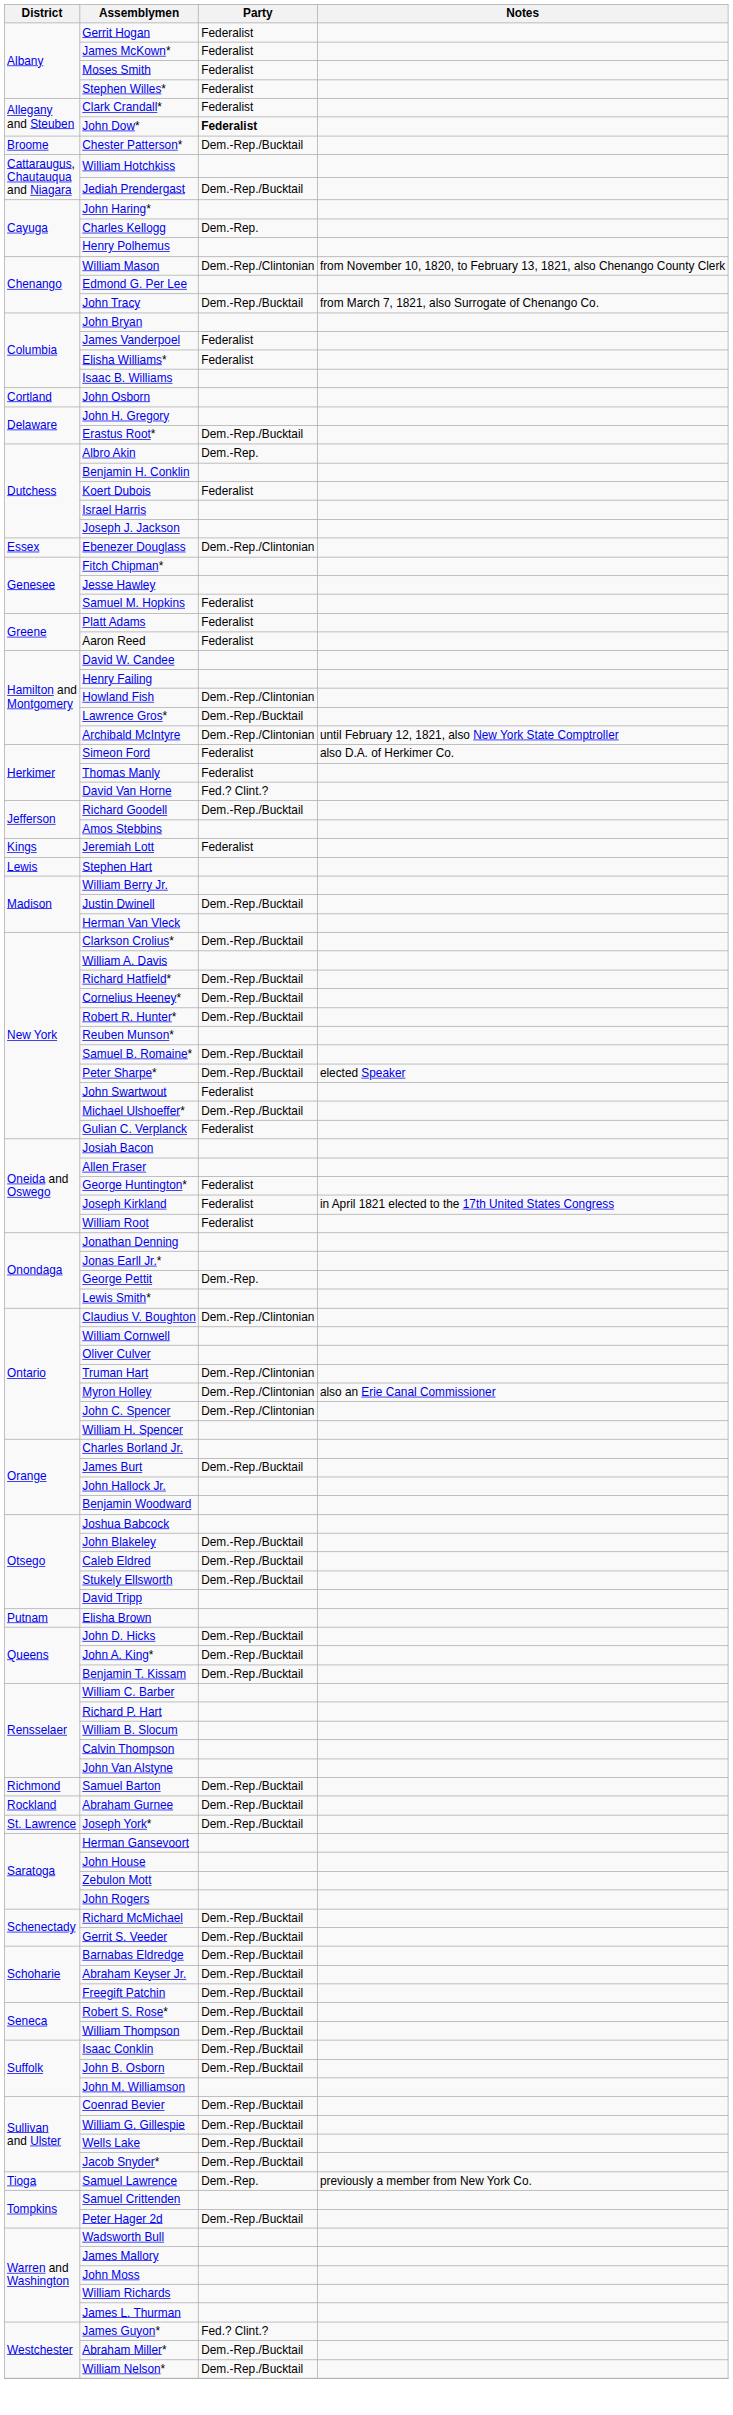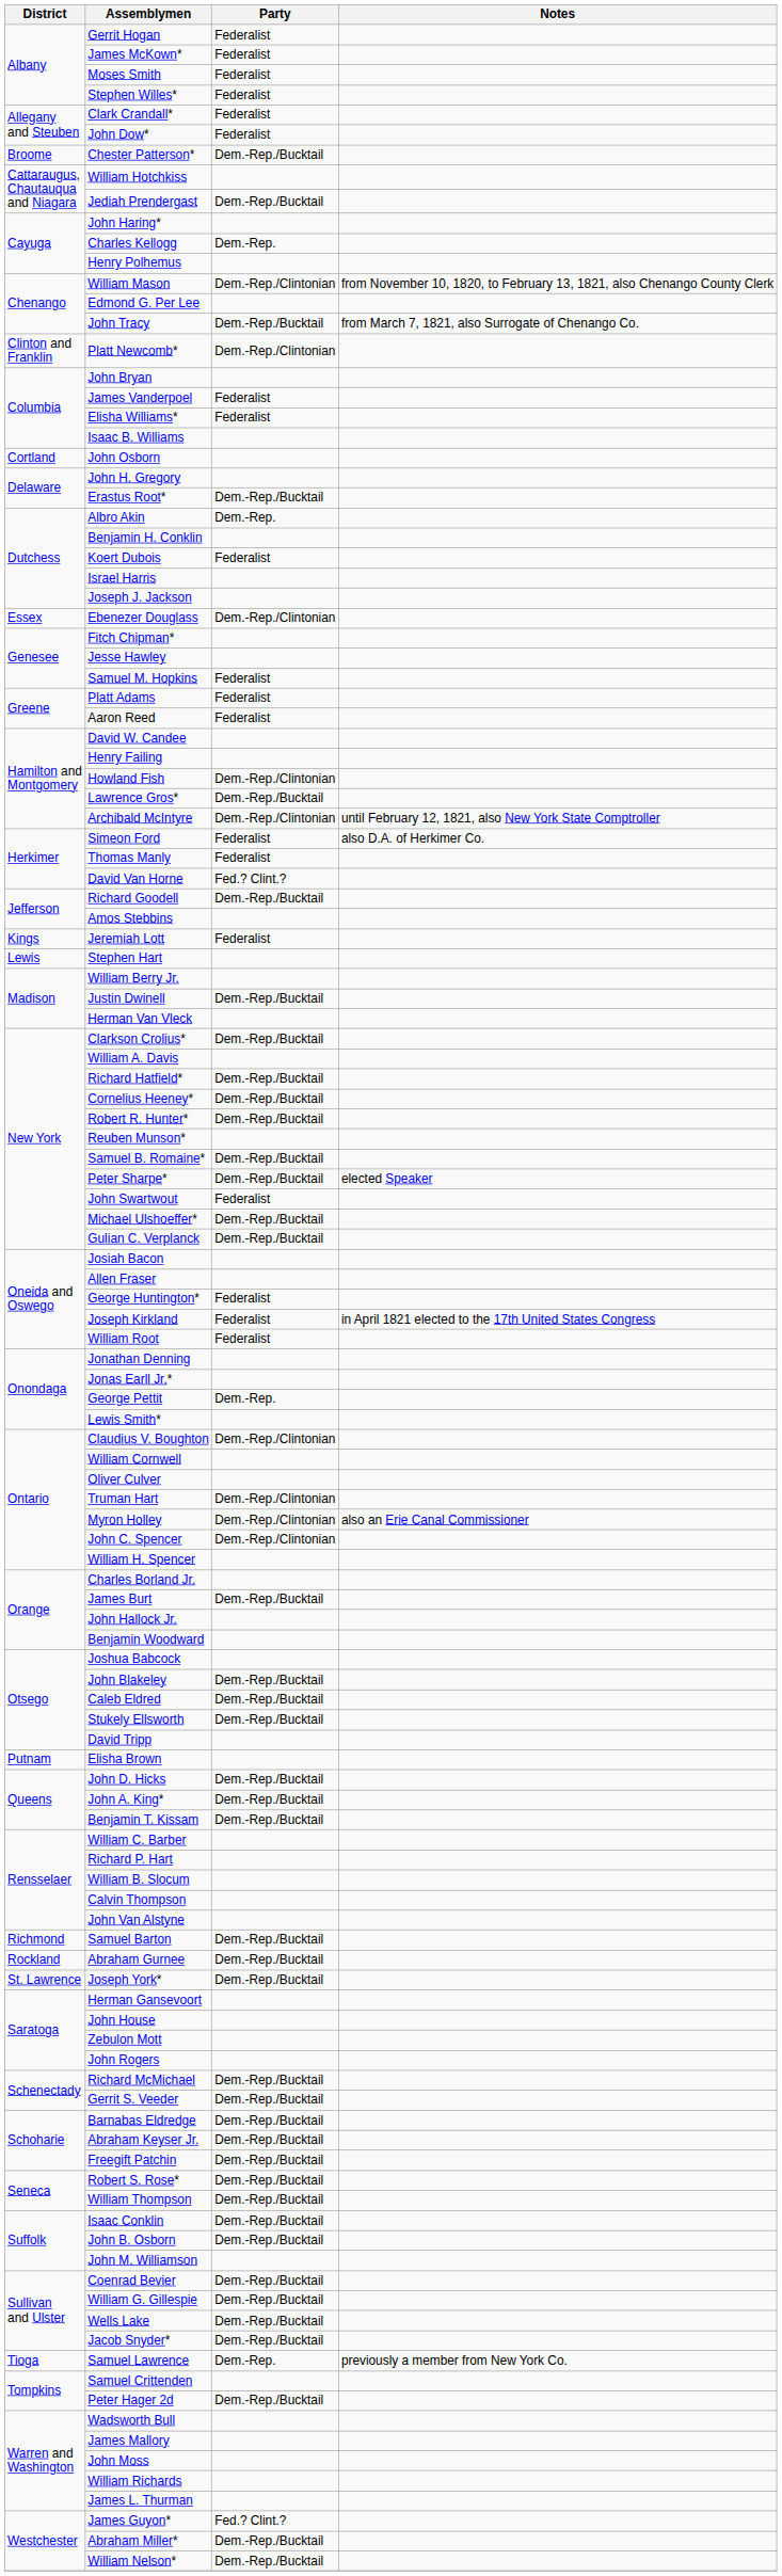 <table class=wikitable>
 <tr>
 <th>District</th>
 <th>Assemblymen</th>
 <th>Party</th>
 <th>Notes</th>
 </tr>
 <tr>
 <td rowspan="4"><a href='#'>Albany</a></td>
 <td><a href='#'>Gerrit Hogan</a></td>
 <td>Federalist</td>
 <td></td>
 </tr>
 <tr>
 <td><a href='#'>James McKown</a>*</td>
 <td>Federalist</td>
 <td></td>
 </tr>
 <tr>
 <td><a href='#'>Moses Smith</a></td>
 <td>Federalist</td>
 <td></td>
 </tr>
 <tr>
 <td><a href='#'>Stephen Willes</a>*</td>
 <td>Federalist</td>
 <td></td>
 </tr>
 <tr>
 <td rowspan="2"><a href='#'>Allegany</a> <br>and <a href='#'>Steuben</a></td>
 <td><a href='#'>Clark Crandall</a>*</td>
 <td>Federalist</td>
 <td></td>
 </tr>
 <tr>
 <td><a href='#'>John Dow</a>*</td>
-<td><strong>Federalist</strong></td>
+<td>Federalist</td>
 <td></td>
 </tr>
 <tr>
 <td><a href='#'>Broome</a></td>
 <td><a href='#'>Chester Patterson</a>*</td>
 <td>Dem.-Rep./Bucktail</td>
 <td></td>
 </tr>
 <tr>
 <td rowspan="2"><a href='#'>Cattaraugus</a>, <br><a href='#'>Chautauqua</a> <br>and <a href='#'>Niagara</a></td>
 <td><a href='#'>William Hotchkiss</a></td>
 <td></td>
 <td></td>
 </tr>
 <tr>
 <td><a href='#'>Jediah Prendergast</a></td>
 <td>Dem.-Rep./Bucktail</td>
 <td></td>
 </tr>
 <tr>
 <td rowspan="3"><a href='#'>Cayuga</a></td>
 <td><a href='#'>John Haring</a>*</td>
 <td></td>
 <td></td>
 </tr>
 <tr>
 <td><a href='#'>Charles Kellogg</a></td>
 <td>Dem.-Rep.</td>
 <td></td>
 </tr>
 <tr>
 <td><a href='#'>Henry Polhemus</a></td>
 <td></td>
 <td></td>
 </tr>
 <tr>
 <td rowspan="3"><a href='#'>Chenango</a></td>
 <td><a href='#'>William Mason</a></td>
 <td>Dem.-Rep./Clintonian</td>
 <td>from November 10, 1820, to February 13, 1821, also Chenango County Clerk</td>
 </tr>
 <tr>
 <td><a href='#'>Edmond G. Per Lee</a></td>
 <td></td>
 <td></td>
 </tr>
 <tr>
 <td><a href='#'>John Tracy</a></td>
 <td>Dem.-Rep./Bucktail</td>
 <td>from March 7, 1821, also Surrogate of Chenango Co.</td>
+</tr>
+<tr>
+<td><a href='#'>Clinton</a> and <br><a href='#'>Franklin</a></td>
+<td><a href='#'>Platt Newcomb</a>*</td>
+<td>Dem.-Rep./Clintonian</td>
+<td></td>
 </tr>
 <tr>
 <td rowspan="4"><a href='#'>Columbia</a></td>
 <td><a href='#'>John Bryan</a></td>
 <td></td>
 <td></td>
 </tr>
 <tr>
 <td><a href='#'>James Vanderpoel</a></td>
 <td>Federalist</td>
 <td></td>
 </tr>
 <tr>
 <td><a href='#'>Elisha Williams</a>*</td>
 <td>Federalist</td>
 <td></td>
 </tr>
 <tr>
 <td><a href='#'>Isaac B. Williams</a></td>
 <td></td>
 <td></td>
 </tr>
 <tr>
 <td><a href='#'>Cortland</a></td>
 <td><a href='#'>John Osborn</a></td>
 <td></td>
 <td></td>
 </tr>
 <tr>
 <td rowspan="2"><a href='#'>Delaware</a></td>
 <td><a href='#'>John H. Gregory</a></td>
 <td></td>
 <td></td>
 </tr>
 <tr>
 <td><a href='#'>Erastus Root</a>*</td>
 <td>Dem.-Rep./Bucktail</td>
 <td></td>
 </tr>
 <tr>
 <td rowspan="5"><a href='#'>Dutchess</a></td>
 <td><a href='#'>Albro Akin</a></td>
 <td>Dem.-Rep.</td>
 <td></td>
 </tr>
 <tr>
 <td><a href='#'>Benjamin H. Conklin</a></td>
 <td></td>
 <td></td>
 </tr>
 <tr>
 <td><a href='#'>Koert Dubois</a></td>
 <td>Federalist</td>
 <td></td>
 </tr>
 <tr>
 <td><a href='#'>Israel Harris</a></td>
 <td></td>
 <td></td>
 </tr>
 <tr>
 <td><a href='#'>Joseph J. Jackson</a></td>
 <td></td>
 <td></td>
 </tr>
 <tr>
 <td><a href='#'>Essex</a></td>
 <td><a href='#'>Ebenezer Douglass</a></td>
 <td>Dem.-Rep./Clintonian</td>
 <td></td>
 </tr>
 <tr>
 <td rowspan="3"><a href='#'>Genesee</a></td>
 <td><a href='#'>Fitch Chipman</a>*</td>
 <td></td>
 <td></td>
 </tr>
 <tr>
 <td><a href='#'>Jesse Hawley</a></td>
 <td></td>
 <td></td>
 </tr>
 <tr>
 <td><a href='#'>Samuel M. Hopkins</a></td>
 <td>Federalist</td>
 <td></td>
 </tr>
 <tr>
 <td rowspan="2"><a href='#'>Greene</a></td>
 <td><a href='#'>Platt Adams</a></td>
 <td>Federalist</td>
 <td></td>
 </tr>
 <tr>
 <td>Aaron Reed</td>
 <td>Federalist</td>
 <td></td>
 </tr>
 <tr>
 <td rowspan="5"><a href='#'>Hamilton</a> and <br><a href='#'>Montgomery</a></td>
 <td><a href='#'>David W. Candee</a></td>
 <td></td>
 <td></td>
 </tr>
 <tr>
 <td><a href='#'>Henry Failing</a></td>
 <td></td>
 <td></td>
 </tr>
 <tr>
 <td><a href='#'>Howland Fish</a></td>
 <td>Dem.-Rep./Clintonian</td>
 <td></td>
 </tr>
 <tr>
 <td><a href='#'>Lawrence Gros</a>*</td>
 <td>Dem.-Rep./Bucktail</td>
 <td></td>
 </tr>
 <tr>
 <td><a href='#'>Archibald McIntyre</a></td>
 <td>Dem.-Rep./Clintonian</td>
 <td>until February 12, 1821, also <a href='#'>New York State Comptroller</a></td>
 </tr>
 <tr>
 <td rowspan="3"><a href='#'>Herkimer</a></td>
 <td><a href='#'>Simeon Ford</a></td>
 <td>Federalist</td>
 <td>also D.A. of Herkimer Co.</td>
 </tr>
 <tr>
 <td><a href='#'>Thomas Manly</a></td>
 <td>Federalist</td>
 <td></td>
 </tr>
 <tr>
 <td><a href='#'>David Van Horne</a></td>
 <td>Fed.? Clint.?</td>
 <td></td>
 </tr>
 <tr>
 <td rowspan="2"><a href='#'>Jefferson</a></td>
 <td><a href='#'>Richard Goodell</a></td>
 <td>Dem.-Rep./Bucktail</td>
 <td></td>
 </tr>
 <tr>
 <td><a href='#'>Amos Stebbins</a></td>
 <td></td>
 <td></td>
 </tr>
 <tr>
 <td><a href='#'>Kings</a></td>
 <td><a href='#'>Jeremiah Lott</a></td>
 <td>Federalist</td>
 <td></td>
 </tr>
 <tr>
 <td><a href='#'>Lewis</a></td>
 <td><a href='#'>Stephen Hart</a></td>
 <td></td>
 <td></td>
 </tr>
 <tr>
 <td rowspan="3"><a href='#'>Madison</a></td>
 <td><a href='#'>William Berry Jr.</a></td>
 <td></td>
 <td></td>
 </tr>
 <tr>
 <td><a href='#'>Justin Dwinell</a></td>
 <td>Dem.-Rep./Bucktail</td>
 <td></td>
 </tr>
 <tr>
 <td><a href='#'>Herman Van Vleck</a></td>
 <td></td>
 <td></td>
 </tr>
 <tr>
 <td rowspan="11"><a href='#'>New York</a></td>
 <td><a href='#'>Clarkson Crolius</a>*</td>
 <td>Dem.-Rep./Bucktail</td>
 <td></td>
 </tr>
 <tr>
 <td><a href='#'>William A. Davis</a></td>
 <td></td>
 <td></td>
 </tr>
 <tr>
 <td><a href='#'>Richard Hatfield</a>*</td>
 <td>Dem.-Rep./Bucktail</td>
 <td></td>
 </tr>
 <tr>
 <td><a href='#'>Cornelius Heeney</a>*</td>
 <td>Dem.-Rep./Bucktail</td>
 <td></td>
 </tr>
 <tr>
 <td><a href='#'>Robert R. Hunter</a>*</td>
 <td>Dem.-Rep./Bucktail</td>
 <td></td>
 </tr>
 <tr>
 <td><a href='#'>Reuben Munson</a>*</td>
 <td></td>
 <td></td>
 </tr>
 <tr>
 <td><a href='#'>Samuel B. Romaine</a>*</td>
 <td>Dem.-Rep./Bucktail</td>
 <td></td>
 </tr>
 <tr>
 <td><a href='#'>Peter Sharpe</a>*</td>
 <td>Dem.-Rep./Bucktail</td>
 <td>elected <a href='#'>Speaker</a></td>
 </tr>
 <tr>
 <td><a href='#'>John Swartwout</a></td>
 <td>Federalist</td>
 <td></td>
 </tr>
 <tr>
 <td><a href='#'>Michael Ulshoeffer</a>*</td>
 <td>Dem.-Rep./Bucktail</td>
 <td></td>
 </tr>
 <tr>
 <td><a href='#'>Gulian C. Verplanck</a></td>
-<td>Federalist</td>
+<td>Dem.-Rep./Bucktail</td>
 <td></td>
 </tr>
 <tr>
 <td rowspan="5"><a href='#'>Oneida</a> and <br><a href='#'>Oswego</a></td>
 <td><a href='#'>Josiah Bacon</a></td>
 <td></td>
 <td></td>
 </tr>
 <tr>
 <td><a href='#'>Allen Fraser</a></td>
 <td></td>
 <td></td>
 </tr>
 <tr>
 <td><a href='#'>George Huntington</a>*</td>
 <td>Federalist</td>
 <td></td>
 </tr>
 <tr>
 <td><a href='#'>Joseph Kirkland</a></td>
 <td>Federalist</td>
 <td>in April 1821 elected to the <a href='#'>17th United States Congress</a></td>
 </tr>
 <tr>
 <td><a href='#'>William Root</a></td>
 <td>Federalist</td>
 <td></td>
 </tr>
 <tr>
 <td rowspan="4"><a href='#'>Onondaga</a></td>
 <td><a href='#'>Jonathan Denning</a></td>
 <td></td>
 <td></td>
 </tr>
 <tr>
 <td><a href='#'>Jonas Earll Jr.</a>*</td>
 <td></td>
 <td></td>
 </tr>
 <tr>
 <td><a href='#'>George Pettit</a></td>
 <td>Dem.-Rep.</td>
 <td></td>
 </tr>
 <tr>
 <td><a href='#'>Lewis Smith</a>*</td>
 <td></td>
 <td></td>
 </tr>
 <tr>
 <td rowspan="7"><a href='#'>Ontario</a></td>
 <td><a href='#'>Claudius V. Boughton</a></td>
 <td>Dem.-Rep./Clintonian</td>
 <td></td>
 </tr>
 <tr>
 <td><a href='#'>William Cornwell</a></td>
 <td></td>
 <td></td>
 </tr>
 <tr>
 <td><a href='#'>Oliver Culver</a></td>
 <td></td>
 <td></td>
 </tr>
 <tr>
 <td><a href='#'>Truman Hart</a></td>
 <td>Dem.-Rep./Clintonian</td>
 <td></td>
 </tr>
 <tr>
 <td><a href='#'>Myron Holley</a></td>
 <td>Dem.-Rep./Clintonian</td>
 <td>also an <a href='#'>Erie Canal Commissioner</a></td>
 </tr>
 <tr>
 <td><a href='#'>John C. Spencer</a></td>
 <td>Dem.-Rep./Clintonian</td>
 <td></td>
 </tr>
 <tr>
 <td><a href='#'>William H. Spencer</a></td>
 <td></td>
 <td></td>
 </tr>
 <tr>
 <td rowspan="4"><a href='#'>Orange</a></td>
 <td><a href='#'>Charles Borland Jr.</a></td>
 <td></td>
 <td></td>
 </tr>
 <tr>
 <td><a href='#'>James Burt</a></td>
 <td>Dem.-Rep./Bucktail</td>
 <td></td>
 </tr>
 <tr>
 <td><a href='#'>John Hallock Jr.</a></td>
 <td></td>
 <td></td>
 </tr>
 <tr>
 <td><a href='#'>Benjamin Woodward</a></td>
 <td></td>
 <td></td>
 </tr>
 <tr>
 <td rowspan="5"><a href='#'>Otsego</a></td>
 <td><a href='#'>Joshua Babcock</a></td>
 <td></td>
 <td></td>
 </tr>
 <tr>
 <td><a href='#'>John Blakeley</a></td>
 <td>Dem.-Rep./Bucktail</td>
 <td></td>
 </tr>
 <tr>
 <td><a href='#'>Caleb Eldred</a></td>
 <td>Dem.-Rep./Bucktail</td>
 <td></td>
 </tr>
 <tr>
 <td><a href='#'>Stukely Ellsworth</a></td>
 <td>Dem.-Rep./Bucktail</td>
 <td></td>
 </tr>
 <tr>
 <td><a href='#'>David Tripp</a></td>
 <td></td>
 <td></td>
 </tr>
 <tr>
 <td><a href='#'>Putnam</a></td>
 <td><a href='#'>Elisha Brown</a></td>
 <td></td>
 <td></td>
 </tr>
 <tr>
 <td rowspan="3"><a href='#'>Queens</a></td>
 <td><a href='#'>John D. Hicks</a></td>
 <td>Dem.-Rep./Bucktail</td>
 <td></td>
 </tr>
 <tr>
 <td><a href='#'>John A. King</a>*</td>
 <td>Dem.-Rep./Bucktail</td>
 <td></td>
 </tr>
 <tr>
 <td><a href='#'>Benjamin T. Kissam</a></td>
 <td>Dem.-Rep./Bucktail</td>
 <td></td>
 </tr>
 <tr>
 <td rowspan="5"><a href='#'>Rensselaer</a></td>
 <td><a href='#'>William C. Barber</a></td>
 <td></td>
 <td></td>
 </tr>
 <tr>
 <td><a href='#'>Richard P. Hart</a></td>
 <td></td>
 <td></td>
 </tr>
 <tr>
 <td><a href='#'>William B. Slocum</a></td>
 <td></td>
 <td></td>
 </tr>
 <tr>
 <td><a href='#'>Calvin Thompson</a></td>
 <td></td>
 <td></td>
 </tr>
 <tr>
 <td><a href='#'>John Van Alstyne</a></td>
 <td></td>
 <td></td>
 </tr>
 <tr>
 <td><a href='#'>Richmond</a></td>
 <td><a href='#'>Samuel Barton</a></td>
 <td>Dem.-Rep./Bucktail</td>
 <td></td>
 </tr>
 <tr>
 <td><a href='#'>Rockland</a></td>
 <td><a href='#'>Abraham Gurnee</a></td>
 <td>Dem.-Rep./Bucktail</td>
 <td></td>
 </tr>
 <tr>
 <td><a href='#'>St. Lawrence</a></td>
 <td><a href='#'>Joseph York</a>*</td>
 <td>Dem.-Rep./Bucktail</td>
 <td></td>
 </tr>
 <tr>
 <td rowspan="4"><a href='#'>Saratoga</a></td>
 <td><a href='#'>Herman Gansevoort</a></td>
 <td></td>
 <td></td>
 </tr>
 <tr>
 <td><a href='#'>John House</a></td>
 <td></td>
 <td></td>
 </tr>
 <tr>
 <td><a href='#'>Zebulon Mott</a></td>
 <td></td>
 <td></td>
 </tr>
 <tr>
 <td><a href='#'>John Rogers</a></td>
 <td></td>
 <td></td>
 </tr>
 <tr>
 <td rowspan="2"><a href='#'>Schenectady</a></td>
 <td><a href='#'>Richard McMichael</a></td>
 <td>Dem.-Rep./Bucktail</td>
 <td></td>
 </tr>
 <tr>
 <td><a href='#'>Gerrit S. Veeder</a></td>
 <td>Dem.-Rep./Bucktail</td>
 <td></td>
 </tr>
 <tr>
 <td rowspan="3"><a href='#'>Schoharie</a></td>
 <td><a href='#'>Barnabas Eldredge</a></td>
 <td>Dem.-Rep./Bucktail</td>
 <td></td>
 </tr>
 <tr>
 <td><a href='#'>Abraham Keyser Jr.</a></td>
 <td>Dem.-Rep./Bucktail</td>
 <td></td>
 </tr>
 <tr>
 <td><a href='#'>Freegift Patchin</a></td>
 <td>Dem.-Rep./Bucktail</td>
 <td></td>
 </tr>
 <tr>
 <td rowspan="2"><a href='#'>Seneca</a></td>
 <td><a href='#'>Robert S. Rose</a>*</td>
 <td>Dem.-Rep./Bucktail</td>
 <td></td>
 </tr>
 <tr>
 <td><a href='#'>William Thompson</a></td>
 <td>Dem.-Rep./Bucktail</td>
 <td></td>
 </tr>
 <tr>
 <td rowspan="3"><a href='#'>Suffolk</a></td>
 <td><a href='#'>Isaac Conklin</a></td>
 <td>Dem.-Rep./Bucktail</td>
 <td></td>
 </tr>
 <tr>
 <td><a href='#'>John B. Osborn</a></td>
 <td>Dem.-Rep./Bucktail</td>
 <td></td>
 </tr>
 <tr>
 <td><a href='#'>John M. Williamson</a></td>
 <td></td>
 <td></td>
 </tr>
 <tr>
 <td rowspan="4"><a href='#'>Sullivan</a> <br>and <a href='#'>Ulster</a></td>
 <td><a href='#'>Coenrad Bevier</a></td>
 <td>Dem.-Rep./Bucktail</td>
 <td></td>
 </tr>
 <tr>
 <td><a href='#'>William G. Gillespie</a></td>
 <td>Dem.-Rep./Bucktail</td>
 <td></td>
 </tr>
 <tr>
 <td><a href='#'>Wells Lake</a></td>
 <td>Dem.-Rep./Bucktail</td>
 <td></td>
 </tr>
 <tr>
 <td><a href='#'>Jacob Snyder</a>*</td>
 <td>Dem.-Rep./Bucktail</td>
 <td></td>
 </tr>
 <tr>
 <td><a href='#'>Tioga</a></td>
 <td><a href='#'>Samuel Lawrence</a></td>
 <td>Dem.-Rep.</td>
 <td>previously a member from New York Co.</td>
 </tr>
 <tr>
 <td rowspan="2"><a href='#'>Tompkins</a></td>
 <td><a href='#'>Samuel Crittenden</a></td>
 <td></td>
 <td></td>
 </tr>
 <tr>
 <td><a href='#'>Peter Hager 2d</a></td>
 <td>Dem.-Rep./Bucktail</td>
 <td></td>
 </tr>
 <tr>
 <td rowspan="5"><a href='#'>Warren</a> and <br><a href='#'>Washington</a></td>
 <td><a href='#'>Wadsworth Bull</a></td>
 <td></td>
 <td></td>
 </tr>
 <tr>
 <td><a href='#'>James Mallory</a></td>
 <td></td>
 <td></td>
 </tr>
 <tr>
 <td><a href='#'>John Moss</a></td>
 <td></td>
 <td></td>
 </tr>
 <tr>
 <td><a href='#'>William Richards</a></td>
 <td></td>
 <td></td>
 </tr>
 <tr>
 <td><a href='#'>James L. Thurman</a></td>
 <td></td>
 <td></td>
 </tr>
 <tr>
 <td rowspan="3"><a href='#'>Westchester</a></td>
 <td><a href='#'>James Guyon</a>*</td>
 <td>Fed.? Clint.?</td>
 <td></td>
 </tr>
 <tr>
 <td><a href='#'>Abraham Miller</a>*</td>
 <td>Dem.-Rep./Bucktail</td>
 <td></td>
 </tr>
 <tr>
 <td><a href='#'>William Nelson</a>*</td>
 <td>Dem.-Rep./Bucktail</td>
 <td></td>
 </tr>
 <tr>
 </tr>
 </table>
